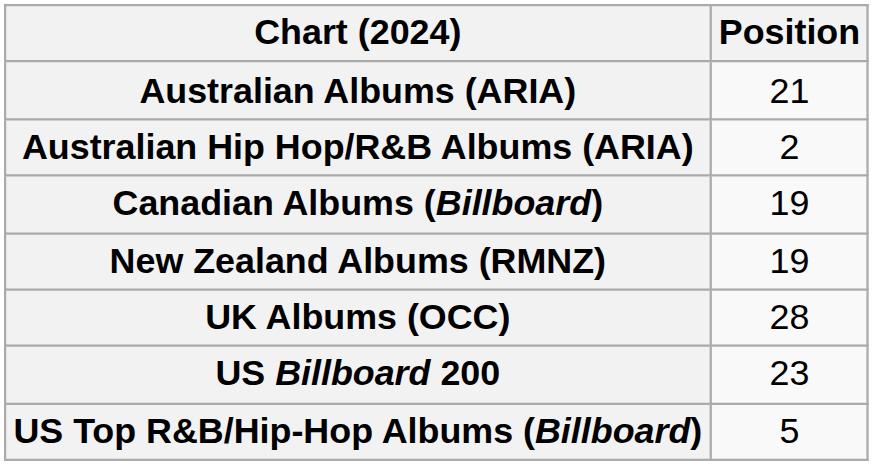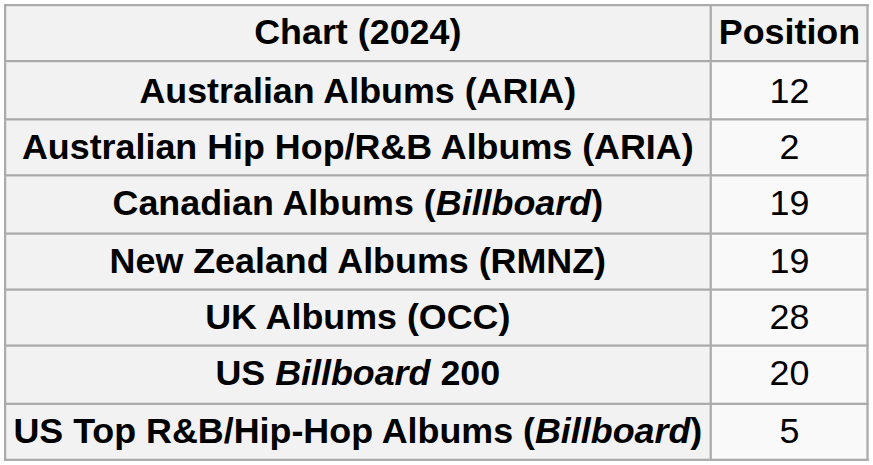 <table class="wikitable sortable plainrowheaders" style="text-align:center">
 <tr>
 <th scope="col">Chart (2024)</th>
 <th scope="col">Position</th>
 </tr>
 <tr>
 <th scope="row">Australian Albums (ARIA)</th>
-<td>21</td>
+<td>12</td>
 </tr>
 <tr>
 <th scope="row">Australian Hip Hop/R&B Albums (ARIA)</th>
 <td>2</td>
 </tr>
 <tr>
 <th scope="row">Canadian Albums (<em>Billboard</em>)</th>
 <td>19</td>
 </tr>
 <tr>
 <th scope="row">New Zealand Albums (RMNZ)</th>
 <td>19</td>
 </tr>
 <tr>
 <th scope="row">UK Albums (OCC)</th>
 <td>28</td>
 </tr>
 <tr>
 <th scope="row">US <em>Billboard</em> 200</th>
-<td>23</td>
+<td>20</td>
 </tr>
 <tr>
 <th scope="row">US Top R&B/Hip-Hop Albums (<em>Billboard</em>)</th>
 <td>5</td>
 </tr>
 </table>
